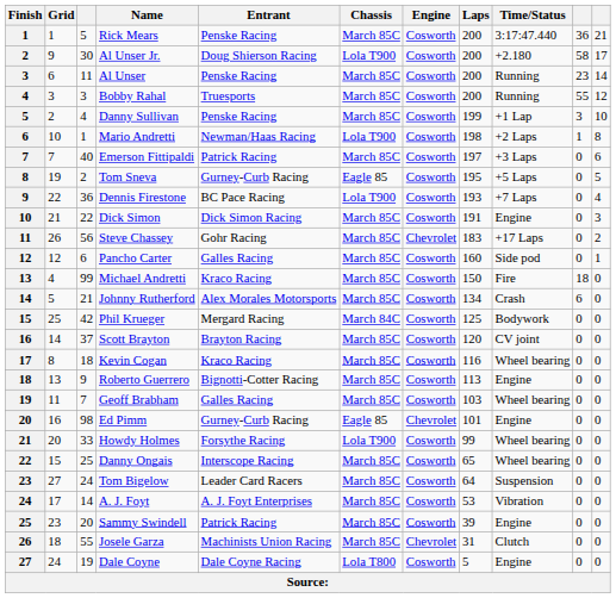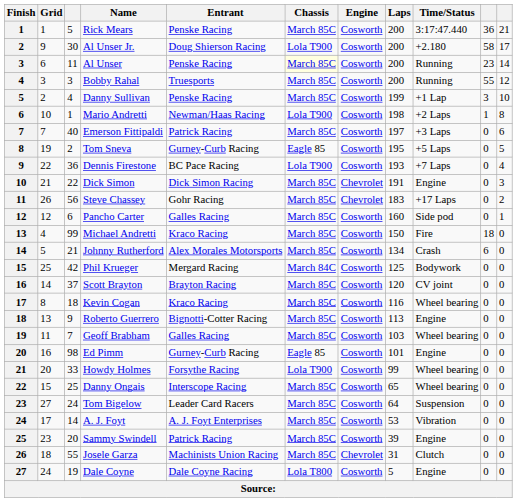 <table class="wikitable">
 <tr>
 <th>Finish</th>
 <th>Grid</th>
 <th></th>
 <th>Name</th>
 <th>Entrant</th>
 <th>Chassis</th>
 <th>Engine</th>
 <th>Laps</th>
 <th>Time/Status</th>
 <th></th>
 <th></th>
 </tr>
 <tr>
 <th>1</th>
 <td>1</td>
 <td>5</td>
 <td> <a href='#'>Rick Mears</a></td>
 <td><a href='#'>Penske Racing</a></td>
 <td><a href='#'>March 85C</a></td>
 <td><a href='#'>Cosworth</a></td>
 <td>200</td>
 <td>3:17:47.440</td>
 <td>36</td>
 <td>21</td>
 </tr>
 <tr>
 <th>2</th>
 <td>9</td>
 <td>30</td>
 <td> <a href='#'>Al Unser Jr.</a></td>
 <td><a href='#'>Doug Shierson Racing</a></td>
 <td><a href='#'>Lola T900</a></td>
 <td><a href='#'>Cosworth</a></td>
 <td>200</td>
 <td>+2.180</td>
 <td>58</td>
 <td>17</td>
 </tr>
 <tr>
 <th>3</th>
 <td>6</td>
 <td>11</td>
 <td> <a href='#'>Al Unser</a></td>
 <td><a href='#'>Penske Racing</a></td>
-<td><a href='#'>March 85C</a></td>
+<td style="background: lightyellow;"><a href='#'>March 85C</a></td>
 <td><a href='#'>Cosworth</a></td>
 <td>200</td>
 <td>Running</td>
 <td>23</td>
 <td>14</td>
 </tr>
 <tr>
 <th>4</th>
 <td>3</td>
 <td>3</td>
 <td> <a href='#'>Bobby Rahal</a></td>
 <td><a href='#'>Truesports</a></td>
 <td><a href='#'>March 85C</a></td>
 <td><a href='#'>Cosworth</a></td>
 <td>200</td>
 <td>Running</td>
 <td>55</td>
 <td>12</td>
 </tr>
 <tr>
 <th>5</th>
 <td>2</td>
 <td>4</td>
 <td> <a href='#'>Danny Sullivan</a></td>
 <td><a href='#'>Penske Racing</a></td>
 <td><a href='#'>March 85C</a></td>
 <td><a href='#'>Cosworth</a></td>
 <td>199</td>
 <td>+1 Lap</td>
 <td>3</td>
 <td>10</td>
 </tr>
 <tr>
 <th>6</th>
 <td>10</td>
 <td>1</td>
 <td> <a href='#'>Mario Andretti</a></td>
 <td><a href='#'>Newman/Haas Racing</a></td>
 <td><a href='#'>Lola T900</a></td>
 <td><a href='#'>Cosworth</a></td>
 <td>198</td>
 <td>+2 Laps</td>
 <td>1</td>
 <td>8</td>
 </tr>
 <tr>
 <th>7</th>
 <td>7</td>
 <td>40</td>
 <td> <a href='#'>Emerson Fittipaldi</a></td>
 <td><a href='#'>Patrick Racing</a></td>
 <td><a href='#'>March 85C</a></td>
 <td><a href='#'>Cosworth</a></td>
 <td>197</td>
 <td>+3 Laps</td>
 <td>0</td>
 <td>6</td>
 </tr>
 <tr>
 <th>8</th>
 <td>19</td>
 <td>2</td>
 <td> <a href='#'>Tom Sneva</a></td>
 <td><a href='#'>Gurney</a>-<a href='#'>Curb</a> Racing</td>
 <td><a href='#'>Eagle</a> 85</td>
 <td><a href='#'>Cosworth</a></td>
 <td>195</td>
 <td>+5 Laps</td>
 <td>0</td>
 <td>5</td>
 </tr>
 <tr>
 <th>9</th>
 <td>22</td>
 <td>36</td>
 <td> <a href='#'>Dennis Firestone</a></td>
 <td>BC Pace Racing</td>
 <td><a href='#'>Lola T900</a></td>
 <td><a href='#'>Cosworth</a></td>
 <td>193</td>
 <td>+7 Laps</td>
 <td>0</td>
 <td>4</td>
 </tr>
 <tr>
 <th>10</th>
 <td>21</td>
 <td>22</td>
 <td> <a href='#'>Dick Simon</a></td>
 <td><a href='#'>Dick Simon Racing</a></td>
 <td><a href='#'>March 85C</a></td>
-<td><a href='#'>Cosworth</a></td>
+<td><a href='#'>Chevrolet</a></td>
 <td>191</td>
 <td>Engine</td>
 <td>0</td>
 <td>3</td>
 </tr>
 <tr>
 <th>11</th>
 <td>26</td>
 <td>56</td>
 <td> <a href='#'>Steve Chassey</a></td>
 <td>Gohr Racing</td>
 <td><a href='#'>March 85C</a></td>
 <td><a href='#'>Chevrolet</a></td>
 <td>183</td>
 <td>+17 Laps</td>
 <td>0</td>
 <td>2</td>
 </tr>
 <tr>
 <th>12</th>
 <td>12</td>
 <td>6</td>
 <td> <a href='#'>Pancho Carter</a></td>
 <td><a href='#'>Galles Racing</a></td>
 <td><a href='#'>March 85C</a></td>
 <td><a href='#'>Cosworth</a></td>
 <td>160</td>
 <td>Side pod</td>
 <td>0</td>
 <td>1</td>
 </tr>
 <tr>
 <th>13</th>
 <td>4</td>
 <td>99</td>
 <td> <a href='#'>Michael Andretti</a></td>
 <td><a href='#'>Kraco Racing</a></td>
 <td><a href='#'>March 85C</a></td>
 <td><a href='#'>Cosworth</a></td>
 <td>150</td>
 <td>Fire</td>
 <td>18</td>
 <td>0</td>
 </tr>
 <tr>
 <th>14</th>
 <td>5</td>
 <td>21</td>
 <td> <a href='#'>Johnny Rutherford</a></td>
 <td><a href='#'>Alex Morales Motorsports</a></td>
 <td><a href='#'>March 85C</a></td>
 <td><a href='#'>Cosworth</a></td>
 <td>134</td>
 <td>Crash</td>
 <td>6</td>
 <td>0</td>
 </tr>
 <tr>
 <th>15</th>
 <td>25</td>
 <td>42</td>
 <td> <a href='#'>Phil Krueger</a></td>
 <td>Mergard Racing</td>
 <td><a href='#'>March 84C</a></td>
 <td><a href='#'>Cosworth</a></td>
 <td>125</td>
 <td>Bodywork</td>
 <td>0</td>
 <td>0</td>
 </tr>
 <tr>
 <th>16</th>
 <td>14</td>
 <td>37</td>
 <td> <a href='#'>Scott Brayton</a></td>
 <td><a href='#'>Brayton Racing</a></td>
 <td><a href='#'>March 85C</a></td>
 <td><a href='#'>Cosworth</a></td>
 <td>120</td>
 <td>CV joint</td>
 <td>0</td>
 <td>0</td>
 </tr>
 <tr>
 <th>17</th>
 <td>8</td>
 <td>18</td>
 <td> <a href='#'>Kevin Cogan</a></td>
 <td><a href='#'>Kraco Racing</a></td>
 <td><a href='#'>March 85C</a></td>
 <td><a href='#'>Cosworth</a></td>
 <td>116</td>
 <td>Wheel bearing</td>
 <td>0</td>
 <td>0</td>
 </tr>
 <tr>
 <th>18</th>
 <td>13</td>
 <td>9</td>
 <td> <a href='#'>Roberto Guerrero</a></td>
 <td><a href='#'>Bignotti</a>-Cotter Racing</td>
 <td><a href='#'>March 85C</a></td>
 <td><a href='#'>Cosworth</a></td>
 <td>113</td>
 <td>Engine</td>
 <td>0</td>
 <td>0</td>
 </tr>
 <tr>
 <th>19</th>
 <td>11</td>
 <td>7</td>
 <td> <a href='#'>Geoff Brabham</a></td>
 <td><a href='#'>Galles Racing</a></td>
 <td><a href='#'>March 85C</a></td>
 <td><a href='#'>Cosworth</a></td>
 <td>103</td>
 <td>Wheel bearing</td>
 <td>0</td>
 <td>0</td>
 </tr>
 <tr>
 <th>20</th>
 <td>16</td>
 <td>98</td>
 <td> <a href='#'>Ed Pimm</a></td>
 <td><a href='#'>Gurney</a>-<a href='#'>Curb</a> Racing</td>
 <td><a href='#'>Eagle</a> 85</td>
-<td><a href='#'>Chevrolet</a></td>
+<td><a href='#'>Cosworth</a></td>
 <td>101</td>
 <td>Engine</td>
 <td>0</td>
 <td>0</td>
 </tr>
 <tr>
 <th>21</th>
 <td>20</td>
 <td>33</td>
 <td> <a href='#'>Howdy Holmes</a></td>
 <td><a href='#'>Forsythe Racing</a></td>
 <td><a href='#'>Lola T900</a></td>
 <td><a href='#'>Cosworth</a></td>
 <td>99</td>
 <td>Wheel bearing</td>
 <td>0</td>
 <td>0</td>
 </tr>
 <tr>
 <th>22</th>
 <td>15</td>
 <td>25</td>
 <td> <a href='#'>Danny Ongais</a></td>
 <td><a href='#'>Interscope Racing</a></td>
 <td><a href='#'>March 85C</a></td>
 <td><a href='#'>Cosworth</a></td>
 <td>65</td>
 <td>Wheel bearing</td>
 <td>0</td>
 <td>0</td>
 </tr>
 <tr>
 <th>23</th>
 <td>27</td>
 <td>24</td>
 <td> <a href='#'>Tom Bigelow</a></td>
 <td>Leader Card Racers</td>
 <td><a href='#'>March 85C</a></td>
 <td><a href='#'>Cosworth</a></td>
 <td>64</td>
 <td>Suspension</td>
 <td>0</td>
 <td>0</td>
 </tr>
 <tr>
 <th>24</th>
 <td>17</td>
 <td>14</td>
 <td> <a href='#'>A. J. Foyt</a></td>
 <td><a href='#'>A. J. Foyt Enterprises</a></td>
 <td><a href='#'>March 85C</a></td>
 <td><a href='#'>Cosworth</a></td>
 <td>53</td>
 <td>Vibration</td>
 <td>0</td>
 <td>0</td>
 </tr>
 <tr>
 <th>25</th>
 <td>23</td>
 <td>20</td>
 <td> <a href='#'>Sammy Swindell</a></td>
 <td><a href='#'>Patrick Racing</a></td>
 <td><a href='#'>March 85C</a></td>
 <td><a href='#'>Cosworth</a></td>
 <td>39</td>
 <td>Engine</td>
 <td>0</td>
 <td>0</td>
 </tr>
 <tr>
 <th>26</th>
 <td>18</td>
 <td>55</td>
 <td> <a href='#'>Josele Garza</a></td>
 <td><a href='#'>Machinists Union Racing</a></td>
 <td><a href='#'>March 85C</a></td>
 <td><a href='#'>Chevrolet</a></td>
 <td>31</td>
 <td>Clutch</td>
 <td>0</td>
 <td>0</td>
 </tr>
 <tr>
 <th>27</th>
 <td>24</td>
 <td>19</td>
 <td> <a href='#'>Dale Coyne</a></td>
 <td><a href='#'>Dale Coyne Racing</a></td>
 <td><a href='#'>Lola T800</a></td>
 <td><a href='#'>Cosworth</a></td>
 <td>5</td>
 <td>Engine</td>
 <td>0</td>
 <td>0</td>
 </tr>
 <tr>
 <th colspan=11>Source:</th>
 </tr>
 </table>
